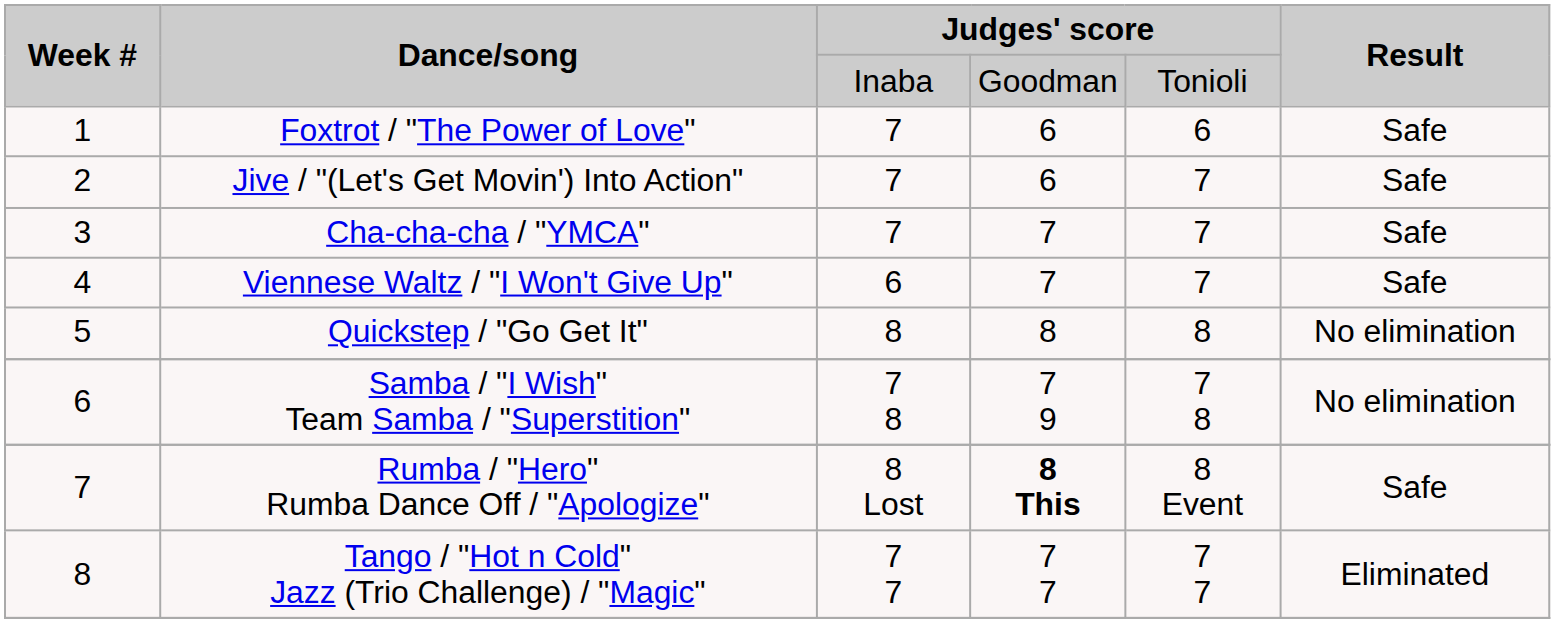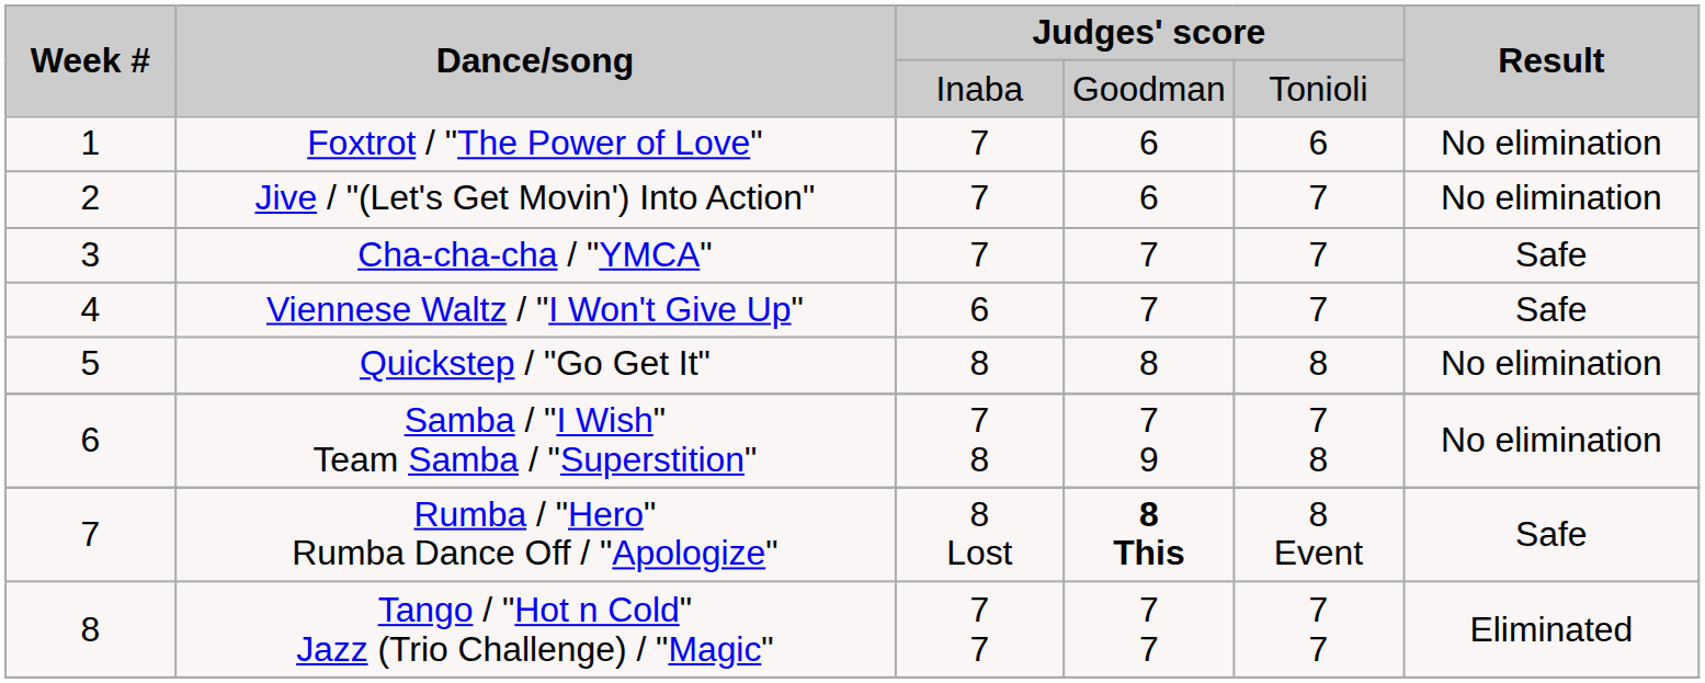 <table class="wikitable">
 <tr style="text-align: center; background:#ccc;">
 <td rowspan="2"><strong>Week #</strong></td>
 <td rowspan="2"><strong>Dance/song</strong></td>
 <td colspan="3"><strong>Judges' score</strong></td>
 <td rowspan="2"><strong>Result</strong></td>
 </tr>
 <tr style="text-align: center; background:#ccc;">
 <td style="width:10%; ">Inaba</td>
 <td style="width:10%; ">Goodman</td>
 <td style="width:10%; ">Tonioli</td>
 </tr>
 <tr>
 <td style="text-align: center; background:#faf6f6;">1</td>
 <td style="text-align: center; background:#faf6f6;"><a href='#'>Foxtrot</a> / "<a href='#'>The Power of Love</a>"</td>
 <td style="text-align: center; background:#faf6f6;">7</td>
 <td style="text-align: center; background:#faf6f6;">6</td>
 <td style="text-align: center; background:#faf6f6;">6</td>
-<td style="text-align: center; background:#faf6f6;">Safe</td>
+<td style="text-align: center; background:#faf6f6;">No elimination</td>
 </tr>
 <tr>
 <td style="text-align: center; background:#faf6f6;">2</td>
 <td style="text-align: center; background:#faf6f6;"><a href='#'>Jive</a> / "(Let's Get Movin') Into Action"</td>
 <td style="text-align: center; background:#faf6f6;">7</td>
 <td style="text-align: center; background:#faf6f6;">6</td>
 <td style="text-align: center; background:#faf6f6;">7</td>
-<td style="text-align: center; background:#faf6f6;">Safe</td>
+<td style="text-align: center; background:#faf6f6;">No elimination</td>
 </tr>
 <tr>
 <td style="text-align: center; background:#faf6f6;">3</td>
 <td style="text-align: center; background:#faf6f6;"><a href='#'>Cha-cha-cha</a> / "<a href='#'>YMCA</a>"</td>
 <td style="text-align: center; background:#faf6f6;">7</td>
 <td style="text-align: center; background:#faf6f6;">7</td>
 <td style="text-align: center; background:#faf6f6;">7</td>
 <td style="text-align: center; background:#faf6f6;">Safe</td>
 </tr>
 <tr>
 <td style="text-align: center; background:#faf6f6;">4</td>
 <td style="text-align: center; background:#faf6f6;"><a href='#'>Viennese Waltz</a> / "<a href='#'>I Won't Give Up</a>"</td>
 <td style="text-align: center; background:#faf6f6;">6</td>
 <td style="text-align: center; background:#faf6f6;">7</td>
 <td style="text-align: center; background:#faf6f6;">7</td>
 <td style="text-align: center; background:#faf6f6;">Safe</td>
 </tr>
 <tr>
 <td style="text-align: center; background:#faf6f6;">5</td>
 <td style="text-align: center; background:#faf6f6;"><a href='#'>Quickstep</a> / "Go Get It"</td>
 <td style="text-align: center; background:#faf6f6;">8</td>
 <td style="text-align: center; background:#faf6f6;">8</td>
 <td style="text-align: center; background:#faf6f6;">8</td>
 <td style="text-align: center; background:#faf6f6;">No elimination</td>
 </tr>
 <tr style="text-align:center; background:#faf6f6;">
 </tr>
 <tr>
 <td style="text-align: center; background:#faf6f6;">6</td>
 <td style="text-align: center; background:#faf6f6;"><a href='#'>Samba</a> / "<a href='#'>I Wish</a>"<br>Team <a href='#'>Samba</a> / "<a href='#'>Superstition</a>"</td>
 <td style="text-align: center; background:#faf6f6;">7<br>8</td>
 <td style="text-align: center; background:#faf6f6;">7<br>9</td>
 <td style="text-align: center; background:#faf6f6;">7<br>8</td>
 <td style="text-align: center; background:#faf6f6;">No elimination</td>
 </tr>
 <tr style="text-align:center; background:#faf6f6;">
 </tr>
 <tr>
 <td style="text-align: center; background:#faf6f6;">7</td>
 <td style="text-align: center; background:#faf6f6;"><a href='#'>Rumba</a> / "<a href='#'>Hero</a>"<br>Rumba Dance Off / "<a href='#'>Apologize</a>"</td>
 <td style="text-align: center; background:#faf6f6;">8<br>Lost</td>
 <td style="text-align: center; background:#faf6f6;"><strong>8<br>This</strong></td>
 <td style="text-align: center; background:#faf6f6;">8<br>Event</td>
 <td style="text-align: center; background:#faf6f6;">Safe</td>
 </tr>
 <tr>
 <td style="text-align: center; background:#faf6f6;">8</td>
 <td style="text-align: center; background:#faf6f6;"><a href='#'>Tango</a> / "<a href='#'>Hot n Cold</a>"<br><a href='#'>Jazz</a> (Trio Challenge) / "<a href='#'>Magic</a>"</td>
 <td style="text-align: center; background:#faf6f6;">7<br>7</td>
 <td style="text-align: center; background:#faf6f6;">7<br>7</td>
 <td style="text-align: center; background:#faf6f6;">7<br>7</td>
 <td style="text-align: center; background:#faf6f6;">Eliminated</td>
 </tr>
 <tr>
 </tr>
 </table>
